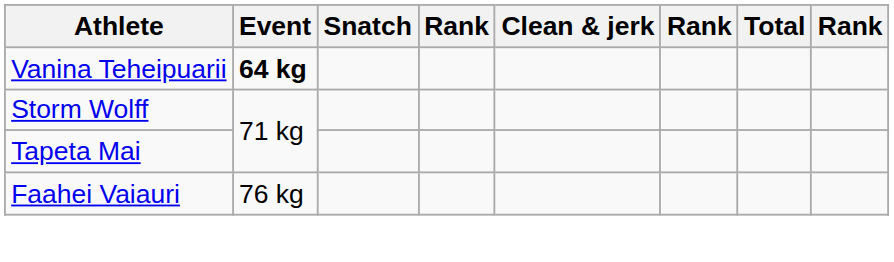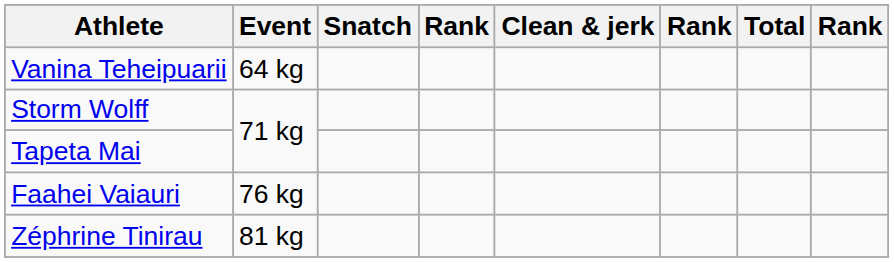 <table class="wikitable" style="font-size:90%;text-align:center">
 <tr>
 <th>Athlete</th>
 <th>Event</th>
 <th>Snatch</th>
 <th>Rank</th>
 <th>Clean & jerk</th>
 <th>Rank</th>
 <th>Total</th>
 <th>Rank</th>
 </tr>
 <tr align=center>
 <td align=left><a href='#'>Vanina Teheipuarii</a></td>
-<td align=left><strong>64 kg</strong></td>
+<td align=left>64 kg</td>
 <td></td>
 <td></td>
 <td></td>
 <td></td>
 <td></td>
 <td></td>
 </tr>
 <tr align=center>
 <td align=left><a href='#'>Storm Wolff</a></td>
 <td align=left rowspan=2>71 kg</td>
 <td></td>
 <td></td>
 <td></td>
 <td></td>
 <td></td>
 <td></td>
 </tr>
 <tr align=center>
 <td align=left><a href='#'>Tapeta Mai</a></td>
 <td></td>
 <td></td>
 <td></td>
 <td></td>
 <td></td>
 <td></td>
 </tr>
 <tr align=center>
 <td align=left><a href='#'>Faahei Vaiauri</a></td>
 <td align=left>76 kg</td>
 <td></td>
 <td></td>
 <td></td>
 <td></td>
 <td></td>
 <td></td>
 </tr>
+<tr align=center>
+<td align=left><a href='#'>Zéphrine Tinirau</a></td>
+<td align=left>81 kg</td>
+<td></td>
+<td></td>
+<td></td>
+<td></td>
+<td></td>
+<td></td>
+</tr>
 </table>
